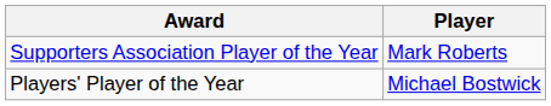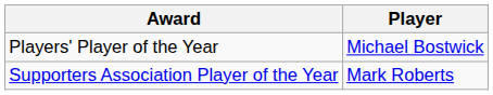 <table class=wikitable>
 <tr style="text-align:center;">
 <th><strong>Award</strong></th>
 <th><strong>Player</strong></th>
 </tr>
 <tr>
+<td>Players' Player of the Year</td>
+<td><a href='#'>Michael Bostwick</a></td>
+</tr>
+<tr>
 <td><a href='#'>Supporters Association Player of the Year</a></td>
 <td><a href='#'>Mark Roberts</a></td>
 </tr>
-<tr>
-<td>Players' Player of the Year</td>
-<td><a href='#'>Michael Bostwick</a></td>
-</tr>
 </table>
